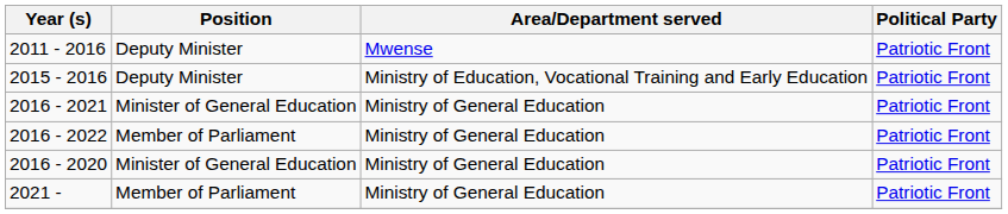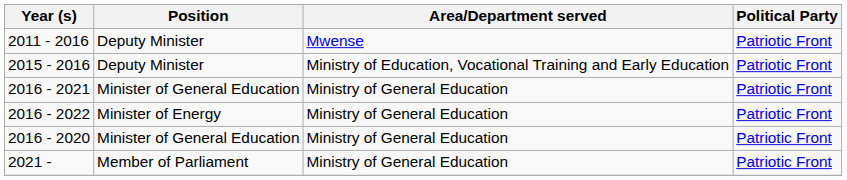 <table class="wikitable">
 <tr>
 <th>Year (s)</th>
 <th>Position</th>
 <th>Area/Department served</th>
 <th>Political Party</th>
 </tr>
 <tr>
 <td>2011 - 2016</td>
 <td>Deputy Minister</td>
 <td><a href='#'>Mwense</a></td>
 <td><a href='#'>Patriotic Front</a></td>
 </tr>
 <tr>
 <td>2015 - 2016</td>
 <td>Deputy Minister</td>
 <td>Ministry of Education, Vocational Training and Early Education</td>
 <td><a href='#'>Patriotic Front</a></td>
 </tr>
 <tr>
 <td>2016 - 2021</td>
 <td>Minister of General Education</td>
 <td>Ministry of General Education</td>
 <td><a href='#'>Patriotic Front</a></td>
 </tr>
 <tr>
 <td>2016 - 2022</td>
-<td>Member of Parliament</td>
+<td>Minister of Energy </td>
 <td>Ministry of General Education</td>
 <td><a href='#'>Patriotic Front</a></td>
 </tr>
 <tr>
 <td>2016 - 2020</td>
 <td>Minister of General Education</td>
 <td>Ministry of General Education</td>
 <td><a href='#'>Patriotic Front</a></td>
 </tr>
 <tr>
 <td>2021 -</td>
 <td>Member of Parliament</td>
 <td>Ministry of General Education</td>
 <td><a href='#'>Patriotic Front</a></td>
 </tr>
 <tr>
 </tr>
 </table>
